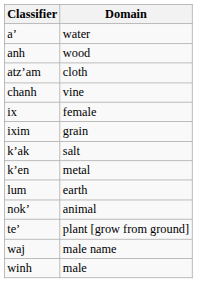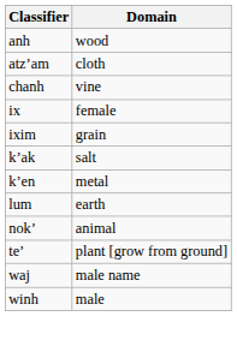 <table class="wikitable">
 <tr>
 <th>Classifier</th>
 <th>Domain</th>
-</tr>
-<tr>
-<td>aʼ</td>
-<td>water</td>
 </tr>
 <tr>
 <td>anh</td>
 <td>wood</td>
 </tr>
 <tr>
 <td>atzʼam</td>
 <td>cloth</td>
 </tr>
 <tr>
 <td>chanh</td>
 <td>vine</td>
 </tr>
 <tr>
 <td>ix</td>
 <td>female</td>
 </tr>
 <tr>
 <td>ixim</td>
 <td>grain</td>
 </tr>
 <tr>
 <td>kʼak</td>
 <td>salt</td>
 </tr>
 <tr>
 <td>kʼen</td>
 <td>metal</td>
 </tr>
 <tr>
 <td>lum</td>
 <td>earth</td>
 </tr>
 <tr>
 <td>nokʼ</td>
 <td>animal</td>
 </tr>
 <tr>
 <td>teʼ</td>
 <td>plant [grow from ground]</td>
 </tr>
 <tr>
 <td>waj</td>
 <td>male name</td>
 </tr>
 <tr>
 <td>winh</td>
 <td>male</td>
 </tr>
 </table>
